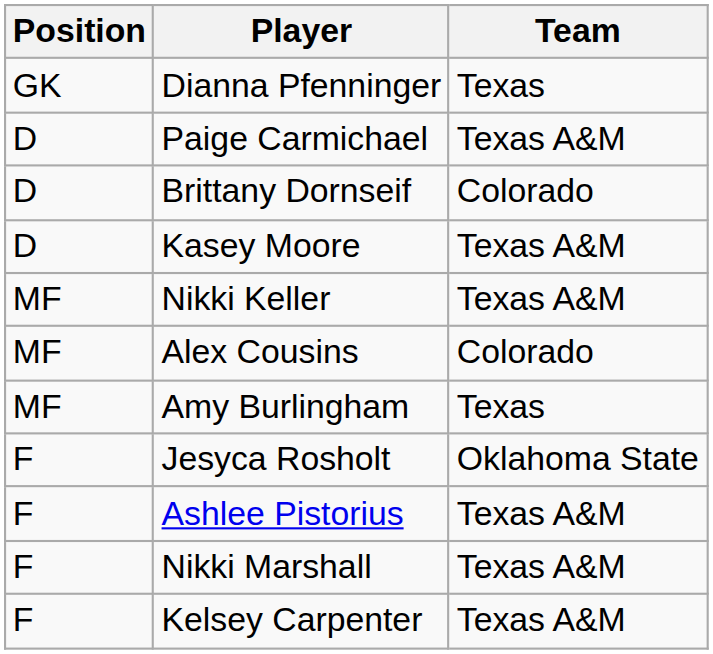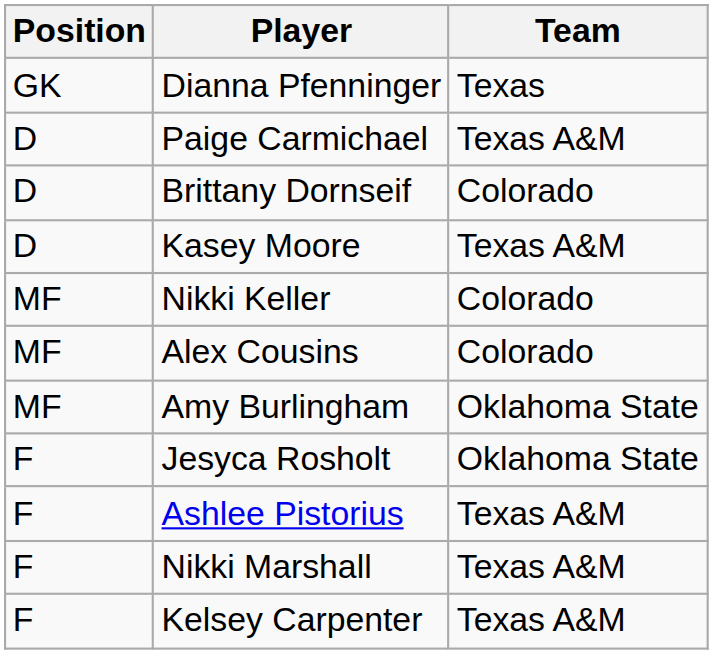 <table class="wikitable">
 <tr>
 <th>Position</th>
 <th>Player</th>
 <th>Team</th>
 </tr>
 <tr>
 <td>GK</td>
 <td>Dianna Pfenninger</td>
 <td>Texas</td>
 </tr>
 <tr>
 <td>D</td>
 <td>Paige Carmichael</td>
 <td>Texas A&M</td>
 </tr>
 <tr>
 <td>D</td>
 <td>Brittany Dornseif</td>
 <td>Colorado</td>
 </tr>
 <tr>
 <td>D</td>
 <td>Kasey Moore</td>
 <td>Texas A&M</td>
 </tr>
 <tr>
 <td>MF</td>
 <td>Nikki Keller</td>
-<td>Texas A&M</td>
+<td>Colorado</td>
 </tr>
 <tr>
 <td>MF</td>
 <td>Alex Cousins</td>
 <td>Colorado</td>
 </tr>
 <tr>
 <td>MF</td>
 <td>Amy Burlingham</td>
-<td>Texas</td>
+<td>Oklahoma State</td>
 </tr>
 <tr>
 <td>F</td>
 <td>Jesyca Rosholt</td>
 <td>Oklahoma State</td>
 </tr>
 <tr>
 <td>F</td>
 <td><a href='#'>Ashlee Pistorius</a></td>
 <td>Texas A&M</td>
 </tr>
 <tr>
 <td>F</td>
 <td>Nikki Marshall</td>
 <td>Texas A&M</td>
 </tr>
 <tr>
 <td>F</td>
 <td>Kelsey Carpenter</td>
 <td>Texas A&M</td>
 </tr>
 </table>
